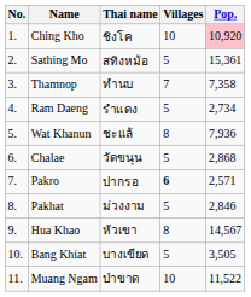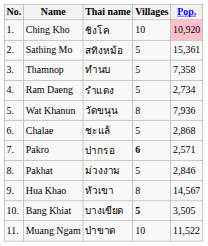 <table class="wikitable">
 <tr>
 <th>No.</th>
 <th>Name</th>
 <th>Thai name</th>
 <th>Villages</th>
 <th><a href='#'>Pop.</a></th>
 </tr>
 <tr>
 <td>1.</td>
 <td>Ching Kho</td>
 <td>ชิงโค</td>
 <td>10</td>
 <td style="background: pink;">10,920</td>
 </tr>
 <tr>
 <td>2.</td>
 <td>Sathing Mo</td>
 <td>สทิงหม้อ</td>
 <td>5</td>
 <td>15,361</td>
 </tr>
 <tr>
 <td>3.</td>
 <td>Thamnop</td>
 <td>ทำนบ</td>
-<td>7</td>
+<td>5</td>
 <td>7,358</td>
 </tr>
 <tr>
 <td>4.</td>
 <td>Ram Daeng</td>
 <td>รำแดง</td>
 <td>5</td>
 <td>2,734</td>
 </tr>
 <tr>
 <td>5.</td>
 <td>Wat Khanun</td>
-<td>ชะแล้</td>
+<td>วัดขนุน</td>
 <td>8</td>
 <td>7,936</td>
 </tr>
 <tr>
 <td>6.</td>
 <td>Chalae</td>
-<td>วัดขนุน</td>
+<td>ชะแล้</td>
 <td>5</td>
 <td>2,868</td>
 </tr>
 <tr>
 <td>7.</td>
 <td>Pakro</td>
 <td>ปากรอ</td>
 <td><strong>6</strong></td>
 <td>2,571</td>
 </tr>
 <tr>
 <td>8.</td>
 <td>Pakhat</td>
 <td>ม่วงงาม</td>
 <td>5</td>
 <td>2,846</td>
 </tr>
 <tr>
 <td>9.</td>
 <td>Hua Khao</td>
 <td>หัวเขา</td>
 <td>8</td>
 <td>14,567</td>
 </tr>
 <tr>
 <td>10.</td>
 <td>Bang Khiat</td>
 <td>บางเขียด</td>
-<td>5</td>
+<td><strong>5</strong></td>
 <td>3,505</td>
 </tr>
 <tr>
 <td>11.</td>
 <td>Muang Ngam</td>
 <td>ป่าขาด</td>
 <td>10</td>
 <td>11,522</td>
 </tr>
 </table>
